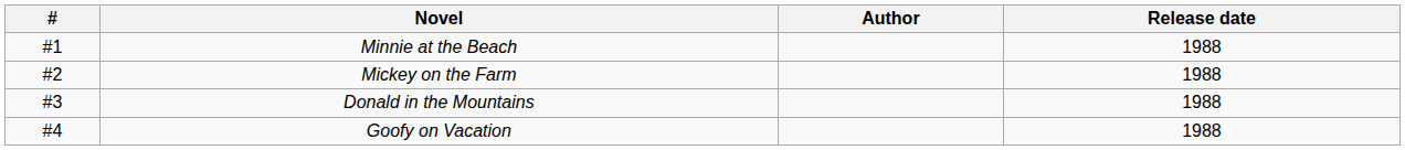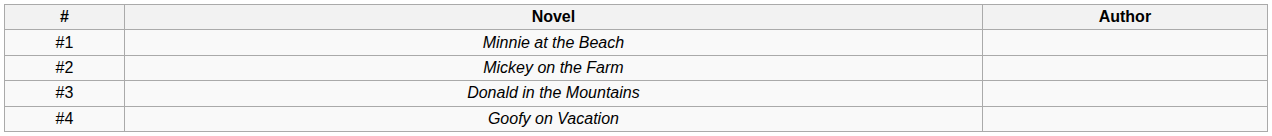 <table class="wikitable sortable" width="100%" border="1" style="font-size: 100%; text-align:center">
 <tr>
 <th>#</th>
 <th>Novel</th>
 <th>Author</th>
-<th>Release date</th>
 </tr>
 <tr>
 <td>#1</td>
 <td><em>Minnie at the Beach</em></td>
 <td></td>
-<td>1988</td>
 </tr>
 <tr>
 <td>#2</td>
 <td><em>Mickey on the Farm</em></td>
 <td></td>
-<td>1988</td>
 </tr>
 <tr>
 <td>#3</td>
 <td><em>Donald in the Mountains</em></td>
 <td></td>
-<td>1988</td>
 </tr>
 <tr>
 <td>#4</td>
 <td><em>Goofy on Vacation</em></td>
 <td></td>
-<td>1988</td>
 </tr>
 </table>
